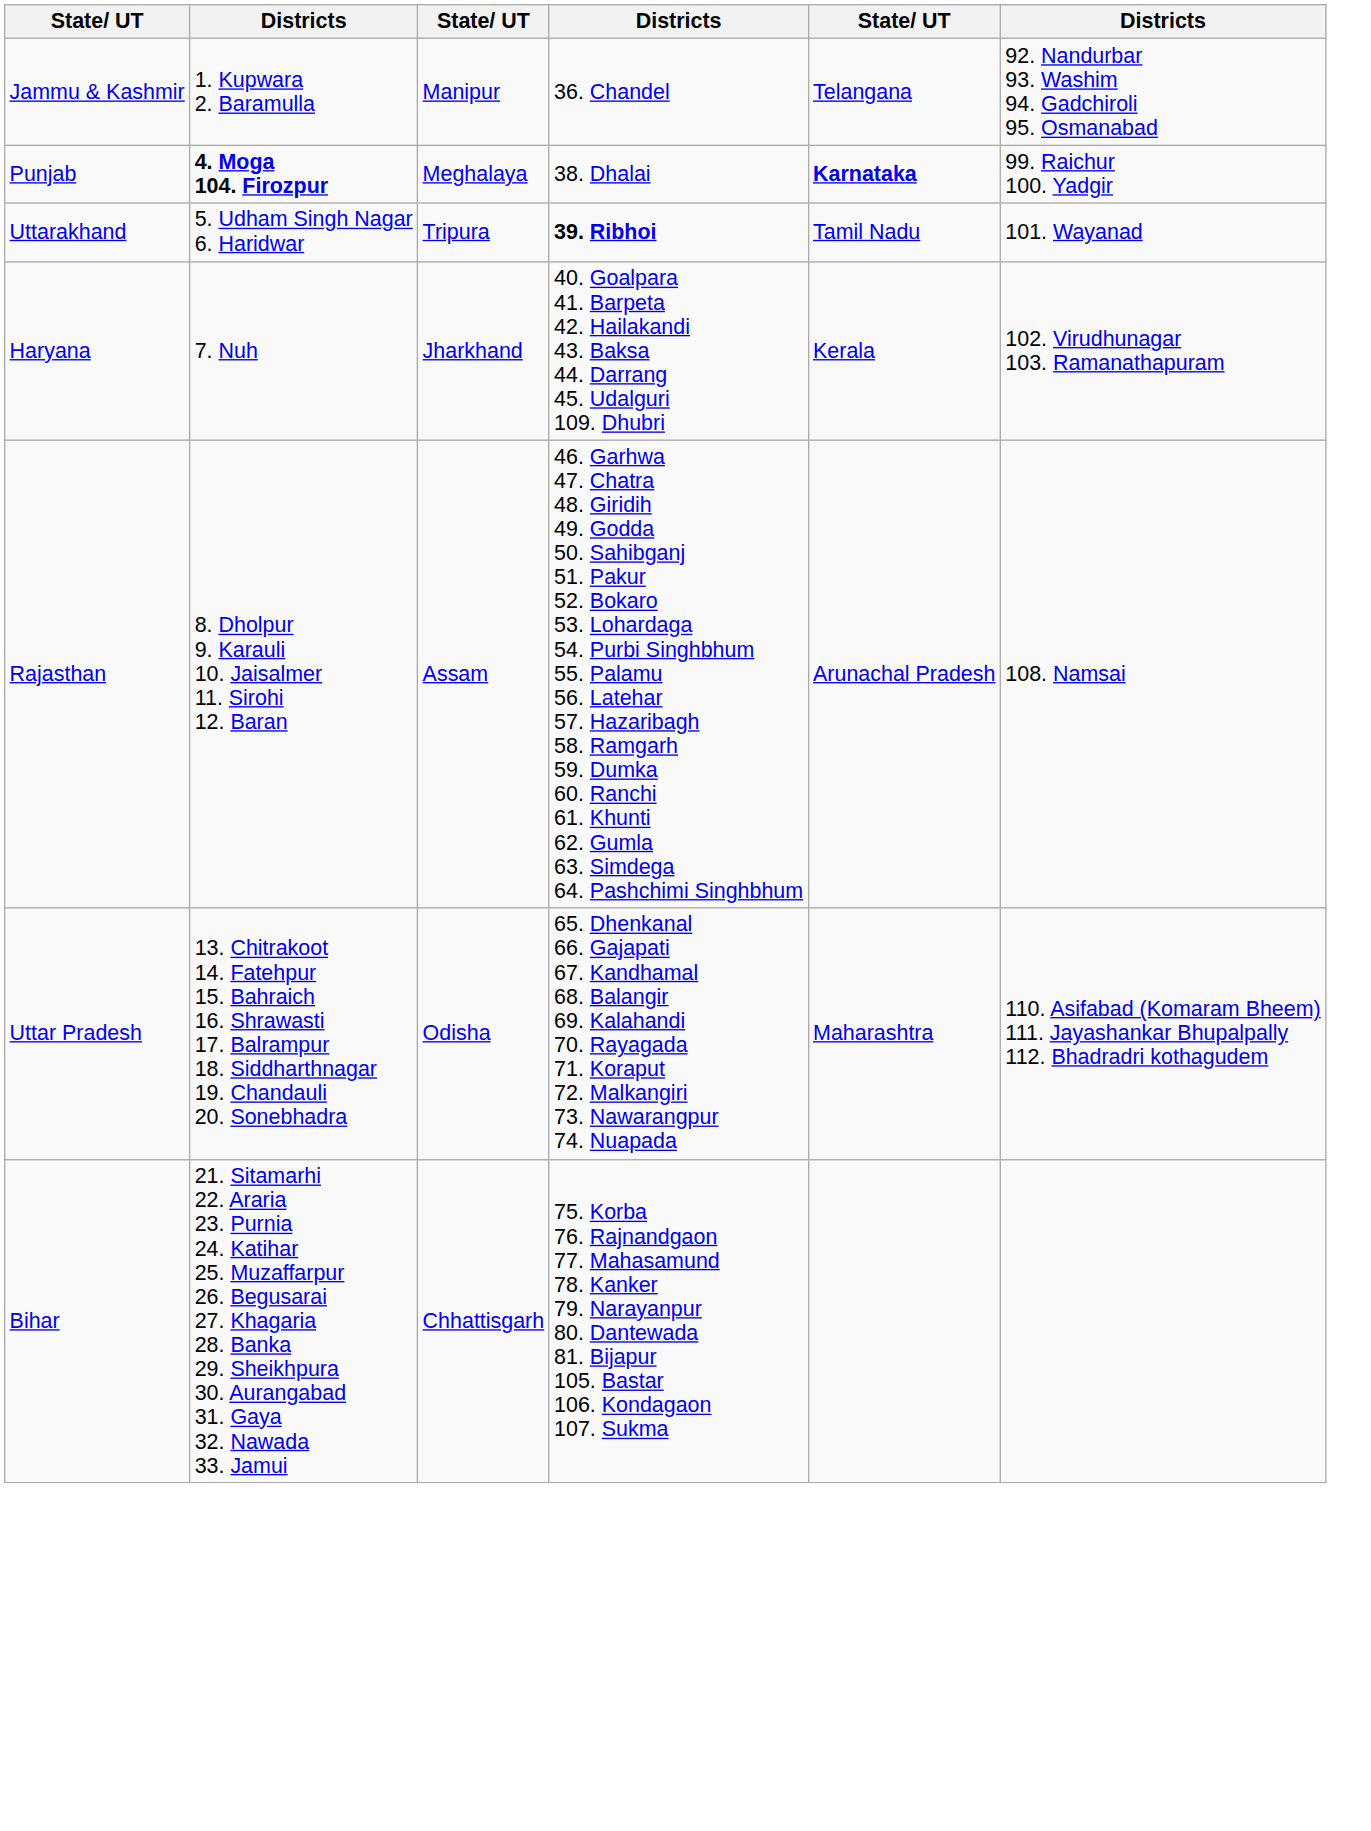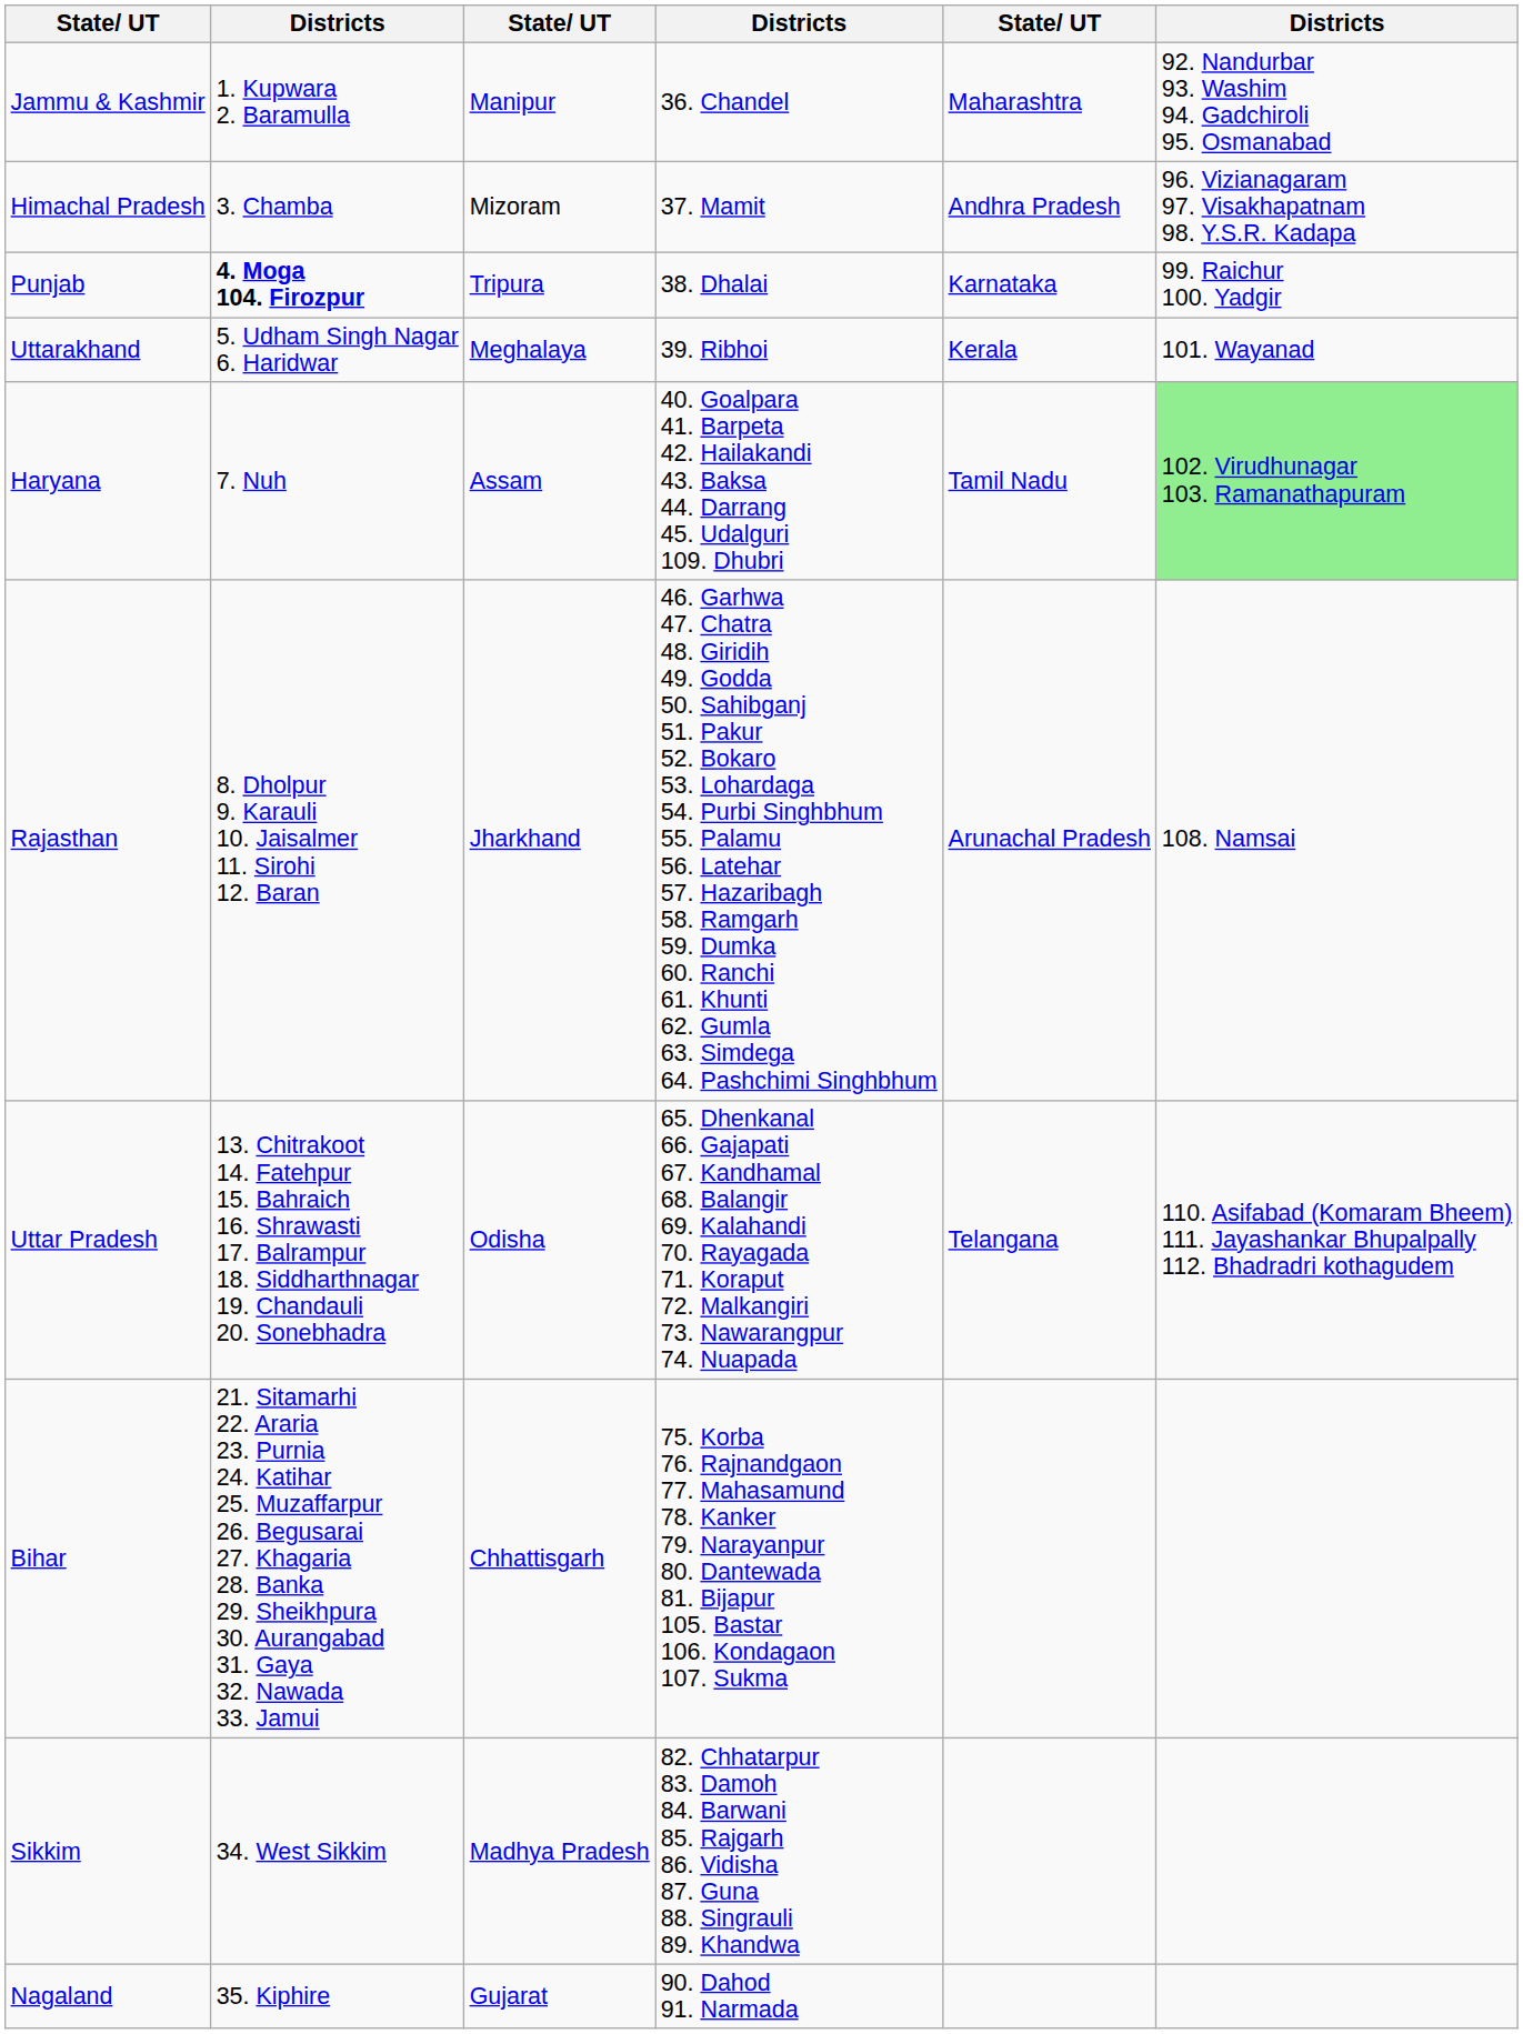 <table class="wikitable">
 <tr>
 <th>State/ UT</th>
 <th>Districts</th>
 <th>State/ UT</th>
 <th>Districts</th>
 <th>State/ UT</th>
 <th>Districts</th>
 </tr>
 <tr>
 <td><a href='#'>Jammu & Kashmir</a></td>
 <td>1. <a href='#'>Kupwara</a><br>2. <a href='#'>Baramulla</a></td>
 <td><a href='#'>Manipur</a></td>
 <td>36. <a href='#'>Chandel</a></td>
-<td><a href='#'>Telangana</a></td>
+<td><a href='#'>Maharashtra</a></td>
 <td>92. <a href='#'>Nandurbar</a><br>93. <a href='#'>Washim</a><br>94. <a href='#'>Gadchiroli</a><br>95. <a href='#'>Osmanabad</a></td>
+</tr>
+<tr>
+<td><a href='#'>Himachal Pradesh</a></td>
+<td>3. <a href='#'>Chamba</a></td>
+<td>Mizoram</td>
+<td>37. <a href='#'>Mamit</a></td>
+<td><a href='#'>Andhra Pradesh</a></td>
+<td>96. <a href='#'>Vizianagaram</a><br>97. <a href='#'>Visakhapatnam</a><br>98. <a href='#'>Y.S.R. Kadapa</a></td>
 </tr>
 <tr>
 <td><a href='#'>Punjab</a></td>
 <td><strong>4. <a href='#'>Moga</a><br>104. <a href='#'>Firozpur</a></strong></td>
-<td><a href='#'>Meghalaya</a></td>
+<td><a href='#'>Tripura</a></td>
 <td>38. <a href='#'>Dhalai</a></td>
-<td><strong><a href='#'>Karnataka</a></strong></td>
+<td><a href='#'>Karnataka</a></td>
 <td>99. <a href='#'>Raichur</a><br>100. <a href='#'>Yadgir</a></td>
 </tr>
 <tr>
 <td><a href='#'>Uttarakhand</a></td>
 <td>5. <a href='#'>Udham Singh Nagar</a><br>6. <a href='#'>Haridwar</a></td>
-<td><a href='#'>Tripura</a></td>
-<td><strong>39. <a href='#'>Ribhoi</a></strong></td>
-<td><a href='#'>Tamil Nadu</a></td>
+<td><a href='#'>Meghalaya</a></td>
+<td>39. <a href='#'>Ribhoi</a></td>
+<td><a href='#'>Kerala</a></td>
 <td>101. <a href='#'>Wayanad</a></td>
 </tr>
 <tr>
 <td><a href='#'>Haryana</a></td>
 <td>7. <a href='#'>Nuh</a></td>
-<td><a href='#'>Jharkhand</a></td>
+<td><a href='#'>Assam</a></td>
 <td>40. <a href='#'>Goalpara</a><br>41. <a href='#'>Barpeta</a><br>42. <a href='#'>Hailakandi</a><br>43. <a href='#'>Baksa</a><br>44. <a href='#'>Darrang</a><br>45. <a href='#'>Udalguri</a><br>109. <a href='#'>Dhubri</a></td>
-<td><a href='#'>Kerala</a></td>
-<td>102. <a href='#'>Virudhunagar</a><br>103. <a href='#'>Ramanathapuram</a></td>
+<td><a href='#'>Tamil Nadu</a></td>
+<td style="background: lightgreen;">102. <a href='#'>Virudhunagar</a><br>103. <a href='#'>Ramanathapuram</a></td>
 </tr>
 <tr>
 <td><a href='#'>Rajasthan</a></td>
 <td>8. <a href='#'>Dholpur</a><br>9. <a href='#'>Karauli</a><br>10. <a href='#'>Jaisalmer</a><br>11. <a href='#'>Sirohi</a><br>12. <a href='#'>Baran</a></td>
-<td><a href='#'>Assam</a></td>
+<td><a href='#'>Jharkhand</a></td>
 <td>46. <a href='#'>Garhwa</a><br>47. <a href='#'>Chatra</a><br>48. <a href='#'>Giridih</a><br>49. <a href='#'>Godda</a><br>50. <a href='#'>Sahibganj</a><br>51. <a href='#'>Pakur</a><br>52. <a href='#'>Bokaro</a><br>53. <a href='#'>Lohardaga</a><br>54. <a href='#'>Purbi Singhbhum</a><br>55. <a href='#'>Palamu</a><br>56. <a href='#'>Latehar</a><br>57. <a href='#'>Hazaribagh</a><br>58. <a href='#'>Ramgarh</a><br>59. <a href='#'>Dumka</a><br>60. <a href='#'>Ranchi</a><br>61. <a href='#'>Khunti</a><br>62. <a href='#'>Gumla</a><br>63. <a href='#'>Simdega</a><br>64. <a href='#'>Pashchimi Singhbhum</a></td>
 <td><a href='#'>Arunachal Pradesh</a></td>
 <td>108. <a href='#'>Namsai</a></td>
 </tr>
 <tr>
 <td><a href='#'>Uttar Pradesh</a></td>
 <td>13. <a href='#'>Chitrakoot</a><br>14. <a href='#'>Fatehpur</a><br>15. <a href='#'>Bahraich</a><br>16. <a href='#'>Shrawasti</a><br>17. <a href='#'>Balrampur</a><br>18. <a href='#'>Siddharthnagar</a><br>19. <a href='#'>Chandauli</a><br>20. <a href='#'>Sonebhadra</a></td>
 <td><a href='#'>Odisha</a></td>
 <td>65. <a href='#'>Dhenkanal</a><br>66. <a href='#'>Gajapati</a><br>67. <a href='#'>Kandhamal</a><br>68. <a href='#'>Balangir</a><br>69. <a href='#'>Kalahandi</a><br>70. <a href='#'>Rayagada</a><br>71. <a href='#'>Koraput</a><br>72. <a href='#'>Malkangiri</a><br>73. <a href='#'>Nawarangpur</a><br>74. <a href='#'>Nuapada</a></td>
-<td><a href='#'>Maharashtra</a></td>
+<td><a href='#'>Telangana</a></td>
 <td>110. <a href='#'>Asifabad (Komaram Bheem)</a><br>111. <a href='#'>Jayashankar Bhupalpally</a><br>112. <a href='#'>Bhadradri kothagudem</a></td>
 </tr>
 <tr>
 <td><a href='#'>Bihar</a></td>
 <td>21. <a href='#'>Sitamarhi</a><br>22. <a href='#'>Araria</a><br>23. <a href='#'>Purnia</a><br>24. <a href='#'>Katihar</a><br>25. <a href='#'>Muzaffarpur</a><br>26. <a href='#'>Begusarai</a><br>27. <a href='#'>Khagaria</a><br>28. <a href='#'>Banka</a><br>29. <a href='#'>Sheikhpura</a><br>30. <a href='#'>Aurangabad</a><br>31. <a href='#'>Gaya</a><br>32. <a href='#'>Nawada</a><br>33. <a href='#'>Jamui</a></td>
 <td><a href='#'>Chhattisgarh</a></td>
 <td>75. <a href='#'>Korba</a><br>76. <a href='#'>Rajnandgaon</a><br>77. <a href='#'>Mahasamund</a><br>78. <a href='#'>Kanker</a><br>79. <a href='#'>Narayanpur</a><br>80. <a href='#'>Dantewada</a><br>81. <a href='#'>Bijapur</a><br>105. <a href='#'>Bastar</a><br>106. <a href='#'>Kondagaon</a><br>107. <a href='#'>Sukma</a></td>
 <td></td>
 <td></td>
 </tr>
+<tr>
+<td><a href='#'>Sikkim</a></td>
+<td>34. <a href='#'>West Sikkim</a></td>
+<td><a href='#'>Madhya Pradesh</a></td>
+<td>82. <a href='#'>Chhatarpur</a><br>83. <a href='#'>Damoh</a><br>84. <a href='#'>Barwani</a><br>85. <a href='#'>Rajgarh</a><br>86. <a href='#'>Vidisha</a><br>87. <a href='#'>Guna</a><br>88. <a href='#'>Singrauli</a><br>89. <a href='#'>Khandwa</a></td>
+<td></td>
+<td></td>
+</tr>
+<tr>
+<td><a href='#'>Nagaland</a></td>
+<td>35. <a href='#'>Kiphire</a></td>
+<td><a href='#'>Gujarat</a></td>
+<td>90. <a href='#'>Dahod</a><br>91. <a href='#'>Narmada</a></td>
+<td></td>
+<td></td>
+</tr>
 </table>
